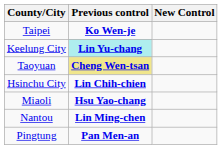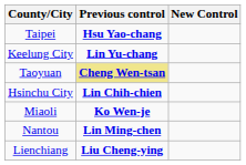 <table class="wikitable collapsible" style="text-align:center">
 <tr>
 <th>County/City</th>
 <th>Previous control</th>
 <th>New Control</th>
 </tr>
 <tr>
 <td><a href='#'>Taipei</a></td>
-<td><strong><a href='#'>Ko Wen-je</a></strong></td>
+<td><strong><a href='#'>Hsu Yao-chang</a></strong></td>
 <td></td>
 </tr>
 <tr>
 <td><a href='#'>Keelung City</a></td>
-<td style="background: paleturquoise;"><strong><a href='#'>Lin Yu-chang</a></strong></td>
+<td><strong><a href='#'>Lin Yu-chang</a></strong></td>
 <td></td>
 </tr>
 <tr>
 <td><a href='#'>Taoyuan</a></td>
 <td style="background: khaki;"><strong><a href='#'>Cheng Wen-tsan</a></strong></td>
 <td></td>
 </tr>
 <tr>
 <td><a href='#'>Hsinchu City</a></td>
 <td><strong><a href='#'>Lin Chih-chien</a></strong></td>
 <td></td>
 </tr>
 <tr>
 <td><a href='#'>Miaoli</a></td>
-<td><strong><a href='#'>Hsu Yao-chang</a></strong></td>
+<td><strong><a href='#'>Ko Wen-je</a></strong></td>
 <td></td>
 </tr>
 <tr>
 <td><a href='#'>Nantou</a></td>
 <td><strong><a href='#'>Lin Ming-chen</a></strong></td>
 <td></td>
 </tr>
 <tr>
-<td><a href='#'>Pingtung</a></td>
-<td><strong><a href='#'>Pan Men-an</a></strong></td>
+<td><a href='#'>Lienchiang</a></td>
+<td><strong><a href='#'>Liu Cheng-ying</a></strong></td>
 <td></td>
 </tr>
 </table>
